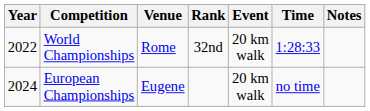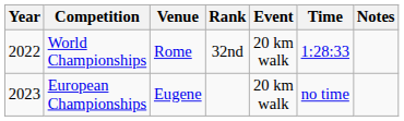 <table class="wikitable" width=55% style="font-size:100%; text-align:center;">
 <tr>
 <th>Year</th>
 <th>Competition</th>
 <th>Venue</th>
 <th>Rank</th>
 <th>Event</th>
 <th>Time</th>
 <th>Notes</th>
 </tr>
 <tr>
 <td>2022</td>
 <td align=left><a href='#'>World Championships</a></td>
 <td align=left> <a href='#'>Rome</a></td>
 <td>32nd</td>
 <td>20 km walk</td>
 <td><a href='#'>1:28:33</a></td>
 <td></td>
 </tr>
 <tr>
-<td>2024</td>
+<td>2023</td>
 <td align=left><a href='#'>European Championships</a></td>
 <td align=left> <a href='#'>Eugene</a></td>
 <td></td>
 <td>20 km walk</td>
 <td><a href='#'>no time</a></td>
 <td></td>
 </tr>
 </table>
